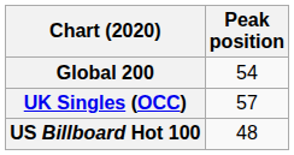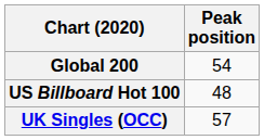 <table class="wikitable sortable plainrowheaders" style="text-align:center">
 <tr>
 <th scope="col">Chart (2020)</th>
 <th scope="col">Peak<br>position</th>
 </tr>
 <tr>
 <th scope="row">Global 200</th>
 <td>54</td>
 </tr>
 <tr>
+<th scope="row">US <em>Billboard</em> Hot 100</th>
+<td>48</td>
+</tr>
+<tr>
 <th scope="row"><a href='#'>UK Singles</a> (<a href='#'>OCC</a>)</th>
 <td>57</td>
 </tr>
-<tr>
-<th scope="row">US <em>Billboard</em> Hot 100</th>
-<td>48</td>
-</tr>
 </table>
